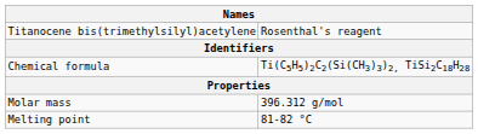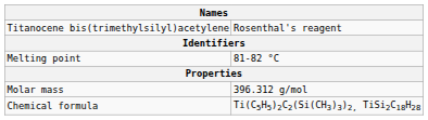 <table class="wikitable">
 <tr>
 <th colspan="2">Names</th>
 </tr>
 <tr>
 <td>Titanocene bis(trimethylsilyl)acetylene</td>
 <td>Rosenthal's reagent</td>
 </tr>
 <tr>
 <th colspan="2">Identifiers</th>
 </tr>
 <tr>
-<td>Chemical formula</td>
-<td>Ti(C<sub>5</sub>H<sub>5</sub>)<sub>2</sub>C<sub>2</sub>(Si(CH<sub>3</sub>)<sub>3</sub>)<sub>2,</sub> TiSi<sub>2</sub>C<sub>18</sub>H<sub>28</sub></td>
+<td>Melting point</td>
+<td>81-82 °C</td>
 </tr>
 <tr>
 <th colspan="2">Properties</th>
 </tr>
 <tr>
 <td>Molar mass</td>
 <td>396.312 g/mol</td>
 </tr>
 <tr>
-<td>Melting point</td>
-<td>81-82 °C</td>
+<td>Chemical formula</td>
+<td>Ti(C<sub>5</sub>H<sub>5</sub>)<sub>2</sub>C<sub>2</sub>(Si(CH<sub>3</sub>)<sub>3</sub>)<sub>2,</sub> TiSi<sub>2</sub>C<sub>18</sub>H<sub>28</sub></td>
 </tr>
 </table>
